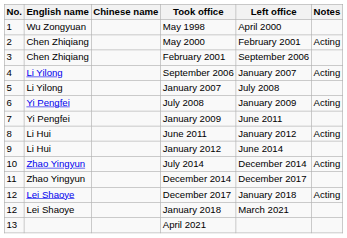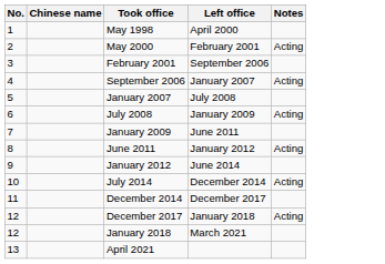 <table class="wikitable">
 <tr>
 <th>No.</th>
-<th>English name</th>
 <th>Chinese name</th>
 <th>Took office</th>
 <th>Left office</th>
 <th>Notes</th>
 </tr>
 <tr>
 <td>1</td>
-<td>Wu Zongyuan</td>
 <td></td>
 <td>May 1998</td>
 <td>April 2000</td>
 <td></td>
 </tr>
 <tr>
 <td>2</td>
-<td>Chen Zhiqiang</td>
 <td></td>
 <td>May 2000</td>
 <td>February 2001</td>
 <td>Acting</td>
 </tr>
 <tr>
 <td>3</td>
-<td>Chen Zhiqiang</td>
 <td></td>
 <td>February 2001</td>
 <td>September 2006</td>
 <td></td>
 </tr>
 <tr>
 <td>4</td>
-<td><a href='#'>Li Yilong</a></td>
 <td></td>
 <td>September 2006</td>
 <td>January 2007</td>
 <td>Acting</td>
 </tr>
 <tr>
 <td>5</td>
-<td>Li Yilong</td>
 <td></td>
 <td>January 2007</td>
 <td>July 2008</td>
 <td></td>
 </tr>
 <tr>
 <td>6</td>
-<td><a href='#'>Yi Pengfei</a></td>
 <td></td>
 <td>July 2008</td>
 <td>January 2009</td>
 <td>Acting</td>
 </tr>
 <tr>
 <td>7</td>
-<td>Yi Pengfei</td>
 <td></td>
 <td>January 2009</td>
 <td>June 2011</td>
 <td></td>
 </tr>
 <tr>
 <td>8</td>
-<td>Li Hui</td>
 <td></td>
 <td>June 2011</td>
 <td>January 2012</td>
 <td>Acting</td>
 </tr>
 <tr>
 <td>9</td>
-<td>Li Hui</td>
 <td></td>
 <td>January 2012</td>
 <td>June 2014</td>
 <td></td>
 </tr>
 <tr>
 <td>10</td>
-<td><a href='#'>Zhao Yingyun</a></td>
 <td></td>
 <td>July 2014</td>
 <td>December 2014</td>
 <td>Acting</td>
 </tr>
 <tr>
 <td>11</td>
-<td>Zhao Yingyun</td>
 <td></td>
 <td>December 2014</td>
 <td>December 2017</td>
 <td></td>
 </tr>
 <tr>
 <td>12</td>
-<td><a href='#'>Lei Shaoye</a></td>
 <td></td>
 <td>December 2017</td>
 <td>January 2018</td>
 <td>Acting</td>
 </tr>
 <tr>
 <td>12</td>
-<td>Lei Shaoye</td>
 <td></td>
 <td>January 2018</td>
 <td>March 2021</td>
 <td></td>
 </tr>
 <tr>
 <td>13</td>
 <td></td>
-<td></td>
 <td>April 2021</td>
 <td></td>
 <td></td>
 </tr>
 </table>
